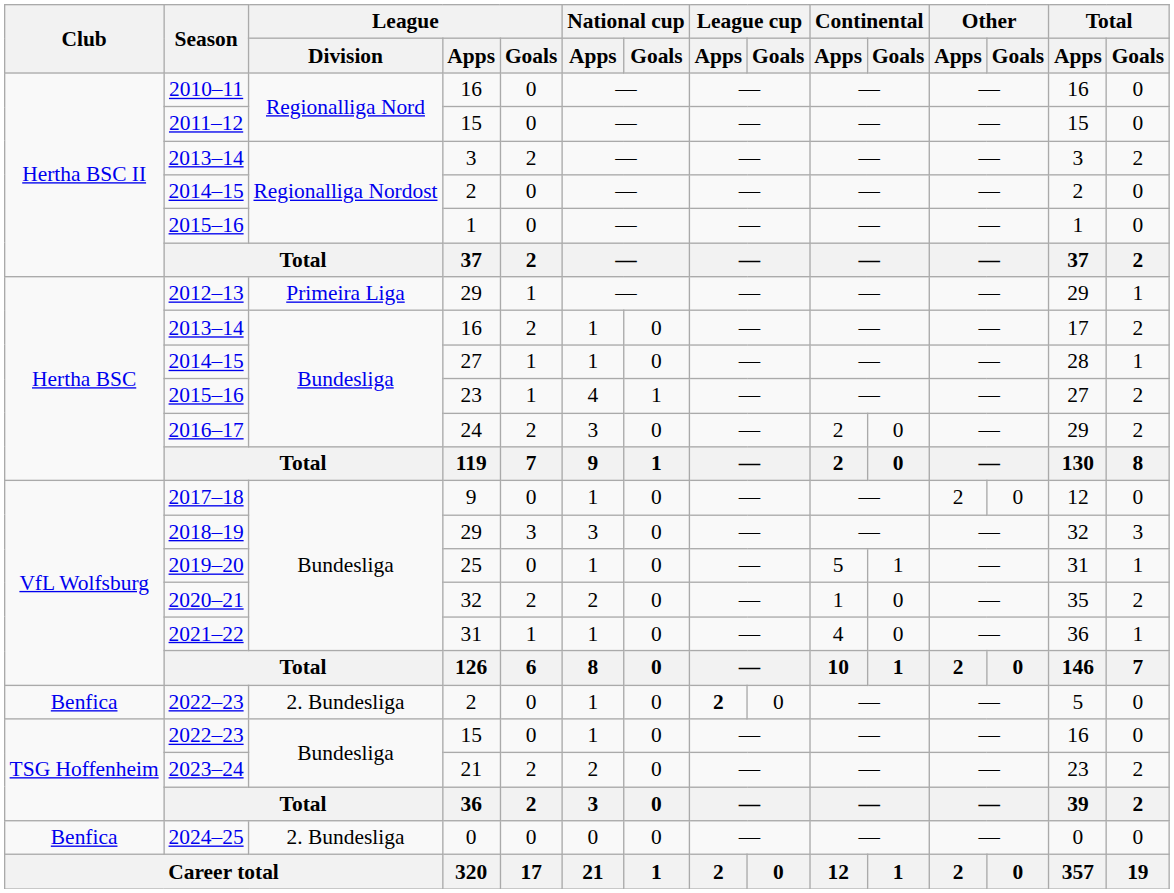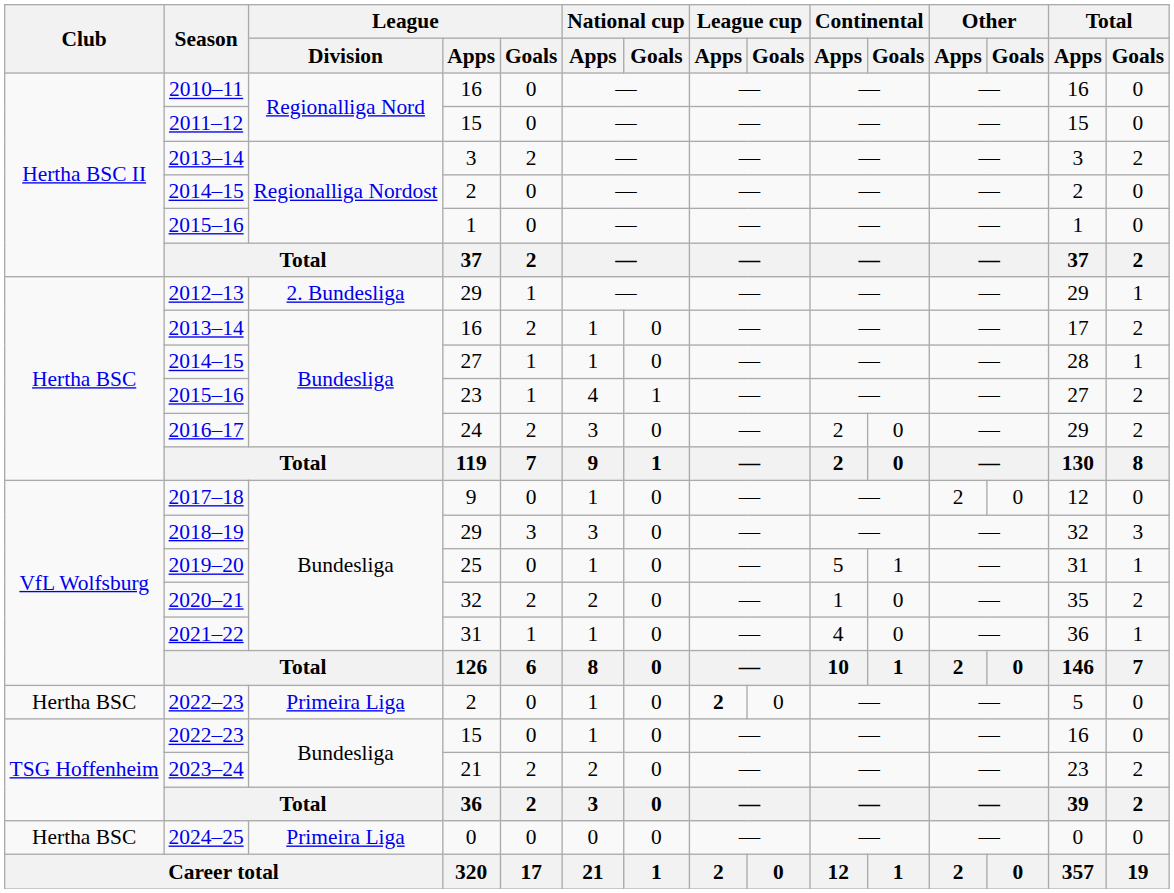 <table class="wikitable" style="text-align:center">
 <tr>
 <th rowspan="2">Club</th>
 <th rowspan="2">Season</th>
 <th colspan="3">League</th>
 <th colspan="2">National cup</th>
 <th colspan="2">League cup</th>
 <th colspan="2">Continental</th>
 <th colspan="2">Other</th>
 <th colspan="2">Total</th>
 </tr>
 <tr>
 <th>Division</th>
 <th>Apps</th>
 <th>Goals</th>
 <th>Apps</th>
 <th>Goals</th>
 <th>Apps</th>
 <th>Goals</th>
 <th>Apps</th>
 <th>Goals</th>
 <th>Apps</th>
 <th>Goals</th>
 <th>Apps</th>
 <th>Goals</th>
 </tr>
 <tr>
 <td rowspan="6"><a href='#'>Hertha BSC II</a></td>
 <td><a href='#'>2010–11</a></td>
 <td rowspan="2"><a href='#'>Regionalliga Nord</a></td>
 <td>16</td>
 <td>0</td>
 <td colspan="2">—</td>
 <td colspan="2">—</td>
 <td colspan="2">—</td>
 <td colspan="2">—</td>
 <td>16</td>
 <td>0</td>
 </tr>
 <tr>
 <td><a href='#'>2011–12</a></td>
 <td>15</td>
 <td>0</td>
 <td colspan="2">—</td>
 <td colspan="2">—</td>
 <td colspan="2">—</td>
 <td colspan="2">—</td>
 <td>15</td>
 <td>0</td>
 </tr>
 <tr>
 <td><a href='#'>2013–14</a></td>
 <td rowspan="3"><a href='#'>Regionalliga Nordost</a></td>
 <td>3</td>
 <td>2</td>
 <td colspan="2">—</td>
 <td colspan="2">—</td>
 <td colspan="2">—</td>
 <td colspan="2">—</td>
 <td>3</td>
 <td>2</td>
 </tr>
 <tr>
 <td><a href='#'>2014–15</a></td>
 <td>2</td>
 <td>0</td>
 <td colspan="2">—</td>
 <td colspan="2">—</td>
 <td colspan="2">—</td>
 <td colspan="2">—</td>
 <td>2</td>
 <td>0</td>
 </tr>
 <tr>
 <td><a href='#'>2015–16</a></td>
 <td>1</td>
 <td>0</td>
 <td colspan="2">—</td>
 <td colspan="2">—</td>
 <td colspan="2">—</td>
 <td colspan="2">—</td>
 <td>1</td>
 <td>0</td>
 </tr>
 <tr>
 <th colspan="2">Total</th>
 <th>37</th>
 <th>2</th>
 <th colspan="2">—</th>
 <th colspan="2">—</th>
 <th colspan="2">—</th>
 <th colspan="2">—</th>
 <th>37</th>
 <th>2</th>
 </tr>
 <tr>
 <td rowspan="6"><a href='#'>Hertha BSC</a></td>
 <td><a href='#'>2012–13</a></td>
-<td><a href='#'>Primeira Liga</a></td>
+<td><a href='#'>2. Bundesliga</a></td>
 <td>29</td>
 <td>1</td>
 <td colspan="2">—</td>
 <td colspan="2">—</td>
 <td colspan="2">—</td>
 <td colspan="2">—</td>
 <td>29</td>
 <td>1</td>
 </tr>
 <tr>
 <td><a href='#'>2013–14</a></td>
 <td rowspan="4"><a href='#'>Bundesliga</a></td>
 <td>16</td>
 <td>2</td>
 <td>1</td>
 <td>0</td>
 <td colspan="2">—</td>
 <td colspan="2">—</td>
 <td colspan="2">—</td>
 <td>17</td>
 <td>2</td>
 </tr>
 <tr>
 <td><a href='#'>2014–15</a></td>
 <td>27</td>
 <td>1</td>
 <td>1</td>
 <td>0</td>
 <td colspan="2">—</td>
 <td colspan="2">—</td>
 <td colspan="2">—</td>
 <td>28</td>
 <td>1</td>
 </tr>
 <tr>
 <td><a href='#'>2015–16</a></td>
 <td>23</td>
 <td>1</td>
 <td>4</td>
 <td>1</td>
 <td colspan="2">—</td>
 <td colspan="2">—</td>
 <td colspan="2">—</td>
 <td>27</td>
 <td>2</td>
 </tr>
 <tr>
 <td><a href='#'>2016–17</a></td>
 <td>24</td>
 <td>2</td>
 <td>3</td>
 <td>0</td>
 <td colspan="2">—</td>
 <td>2</td>
 <td>0</td>
 <td colspan="2">—</td>
 <td>29</td>
 <td>2</td>
 </tr>
 <tr>
 <th colspan="2">Total</th>
 <th>119</th>
 <th>7</th>
 <th>9</th>
 <th>1</th>
 <th colspan="2">—</th>
 <th>2</th>
 <th>0</th>
 <th colspan="2">—</th>
 <th>130</th>
 <th>8</th>
 </tr>
 <tr>
 <td rowspan="6"><a href='#'>VfL Wolfsburg</a></td>
 <td><a href='#'>2017–18</a></td>
 <td rowspan="5">Bundesliga</td>
 <td>9</td>
 <td>0</td>
 <td>1</td>
 <td>0</td>
 <td colspan="2">—</td>
 <td colspan="2">—</td>
 <td>2</td>
 <td>0</td>
 <td>12</td>
 <td>0</td>
 </tr>
 <tr>
 <td><a href='#'>2018–19</a></td>
 <td>29</td>
 <td>3</td>
 <td>3</td>
 <td>0</td>
 <td colspan="2">—</td>
 <td colspan="2">—</td>
 <td colspan="2">—</td>
 <td>32</td>
 <td>3</td>
 </tr>
 <tr>
 <td><a href='#'>2019–20</a></td>
 <td>25</td>
 <td>0</td>
 <td>1</td>
 <td>0</td>
 <td colspan="2">—</td>
 <td>5</td>
 <td>1</td>
 <td colspan="2">—</td>
 <td>31</td>
 <td>1</td>
 </tr>
 <tr>
 <td><a href='#'>2020–21</a></td>
 <td>32</td>
 <td>2</td>
 <td>2</td>
 <td>0</td>
 <td colspan="2">—</td>
 <td>1</td>
 <td>0</td>
 <td colspan="2">—</td>
 <td>35</td>
 <td>2</td>
 </tr>
 <tr>
 <td><a href='#'>2021–22</a></td>
 <td>31</td>
 <td>1</td>
 <td>1</td>
 <td>0</td>
 <td colspan="2">—</td>
 <td>4</td>
 <td>0</td>
 <td colspan="2">—</td>
 <td>36</td>
 <td>1</td>
 </tr>
 <tr>
 <th colspan="2">Total</th>
 <th>126</th>
 <th>6</th>
 <th>8</th>
 <th>0</th>
 <th colspan="2">—</th>
 <th>10</th>
 <th>1</th>
 <th>2</th>
 <th>0</th>
 <th>146</th>
 <th>7</th>
 </tr>
 <tr>
-<td><a href='#'>Benfica</a></td>
+<td rowspan="1">Hertha BSC</td>
 <td><a href='#'>2022–23</a></td>
-<td rowspan="1">2. Bundesliga</td>
+<td><a href='#'>Primeira Liga</a></td>
 <td>2</td>
 <td>0</td>
 <td>1</td>
 <td>0</td>
 <td><strong>2</strong></td>
 <td>0</td>
 <td colspan="2">—</td>
 <td colspan="2">—</td>
 <td>5</td>
 <td>0</td>
 </tr>
 <tr>
 <td rowspan="3"><a href='#'>TSG Hoffenheim</a></td>
 <td><a href='#'>2022–23</a></td>
 <td rowspan="2">Bundesliga</td>
 <td>15</td>
 <td>0</td>
 <td>1</td>
 <td>0</td>
 <td colspan="2">—</td>
 <td colspan="2">—</td>
 <td colspan="2">—</td>
 <td>16</td>
 <td>0</td>
 </tr>
 <tr>
 <td><a href='#'>2023–24</a></td>
 <td>21</td>
 <td>2</td>
 <td>2</td>
 <td>0</td>
 <td colspan="2">—</td>
 <td colspan="2">—</td>
 <td colspan="2">—</td>
 <td>23</td>
 <td>2</td>
 </tr>
 <tr>
 <th colspan="2">Total</th>
 <th>36</th>
 <th>2</th>
 <th>3</th>
 <th>0</th>
 <th colspan="2">—</th>
 <th colspan="2">—</th>
 <th colspan="2">—</th>
 <th>39</th>
 <th>2</th>
 </tr>
 <tr>
-<td><a href='#'>Benfica</a></td>
+<td rowspan="1">Hertha BSC</td>
 <td><a href='#'>2024–25</a></td>
-<td rowspan="1">2. Bundesliga</td>
+<td><a href='#'>Primeira Liga</a></td>
 <td>0</td>
 <td>0</td>
 <td>0</td>
 <td>0</td>
 <td colspan="2">—</td>
 <td colspan="2">—</td>
 <td colspan="2">—</td>
 <td>0</td>
 <td>0</td>
 </tr>
 <tr>
 <th colspan="3">Career total</th>
 <th>320</th>
 <th>17</th>
 <th>21</th>
 <th>1</th>
 <th>2</th>
 <th>0</th>
 <th>12</th>
 <th>1</th>
 <th>2</th>
 <th>0</th>
 <th>357</th>
 <th>19</th>
 </tr>
 </table>
